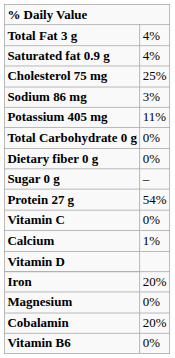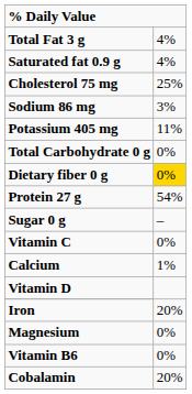 <table class="wikitable">
 <tr>
 <td colspan="2"><strong>% Daily Value</strong></td>
 </tr>
 <tr>
 <td><strong>Total Fat 3 g</strong></td>
 <td>4%</td>
 </tr>
 <tr>
 <td><strong>Saturated fat 0.9 g</strong></td>
 <td>4%</td>
 </tr>
 <tr>
 <td><strong>Cholesterol 75 mg</strong></td>
 <td>25%</td>
 </tr>
 <tr>
 <td><strong>Sodium 86 mg</strong></td>
 <td>3%</td>
 </tr>
 <tr>
 <td><strong>Potassium 405 mg</strong></td>
 <td>11%</td>
 </tr>
 <tr>
 <td><strong>Total Carbohydrate 0 g</strong></td>
 <td>0%</td>
 </tr>
 <tr>
 <td><strong>Dietary fiber 0 g</strong></td>
-<td>0%</td>
+<td style="background: gold;">0%</td>
+</tr>
+<tr>
+<td><strong>Protein 27 g</strong></td>
+<td>54%</td>
 </tr>
 <tr>
 <td><strong>Sugar 0 g</strong></td>
 <td>–</td>
-</tr>
-<tr>
-<td><strong>Protein 27 g</strong></td>
-<td>54%</td>
 </tr>
 <tr>
 <td><strong>Vitamin C</strong></td>
 <td>0%</td>
 </tr>
 <tr>
 <td><strong>Calcium</strong></td>
 <td>1%</td>
 </tr>
 <tr>
 <td><strong>Vitamin D</strong></td>
 </tr>
 <tr 0%>
 </tr>
 <tr>
 <td><strong>Iron</strong></td>
 <td>20%</td>
 </tr>
 <tr>
 <td><strong>Magnesium</strong></td>
 <td>0%</td>
 </tr>
 <tr>
+<td><strong>Vitamin B6</strong></td>
+<td>0%</td>
+</tr>
+<tr>
 <td><strong>Cobalamin</strong></td>
 <td>20%</td>
 </tr>
-<tr>
-<td><strong>Vitamin B6</strong></td>
-<td>0%</td>
-</tr>
 </table>
